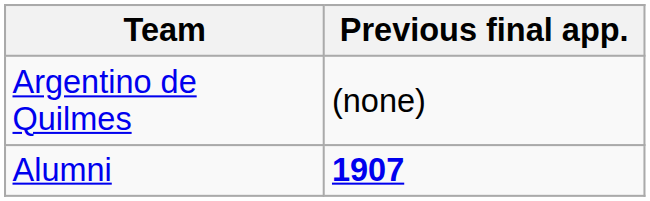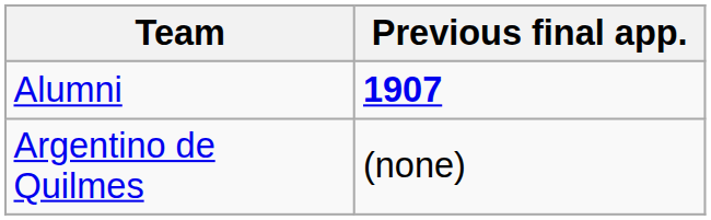 <table class="wikitable">
 <tr>
 <th width=150px>Team</th>
 <th width=150px>Previous final app.</th>
 </tr>
 <tr>
+<td><a href='#'>Alumni</a></td>
+<td><strong><a href='#'>1907</a></strong></td>
+</tr>
+<tr>
 <td><a href='#'>Argentino de Quilmes</a></td>
 <td>(none)</td>
 </tr>
-<tr>
-<td><a href='#'>Alumni</a></td>
-<td><strong><a href='#'>1907</a></strong></td>
-</tr>
 </table>
